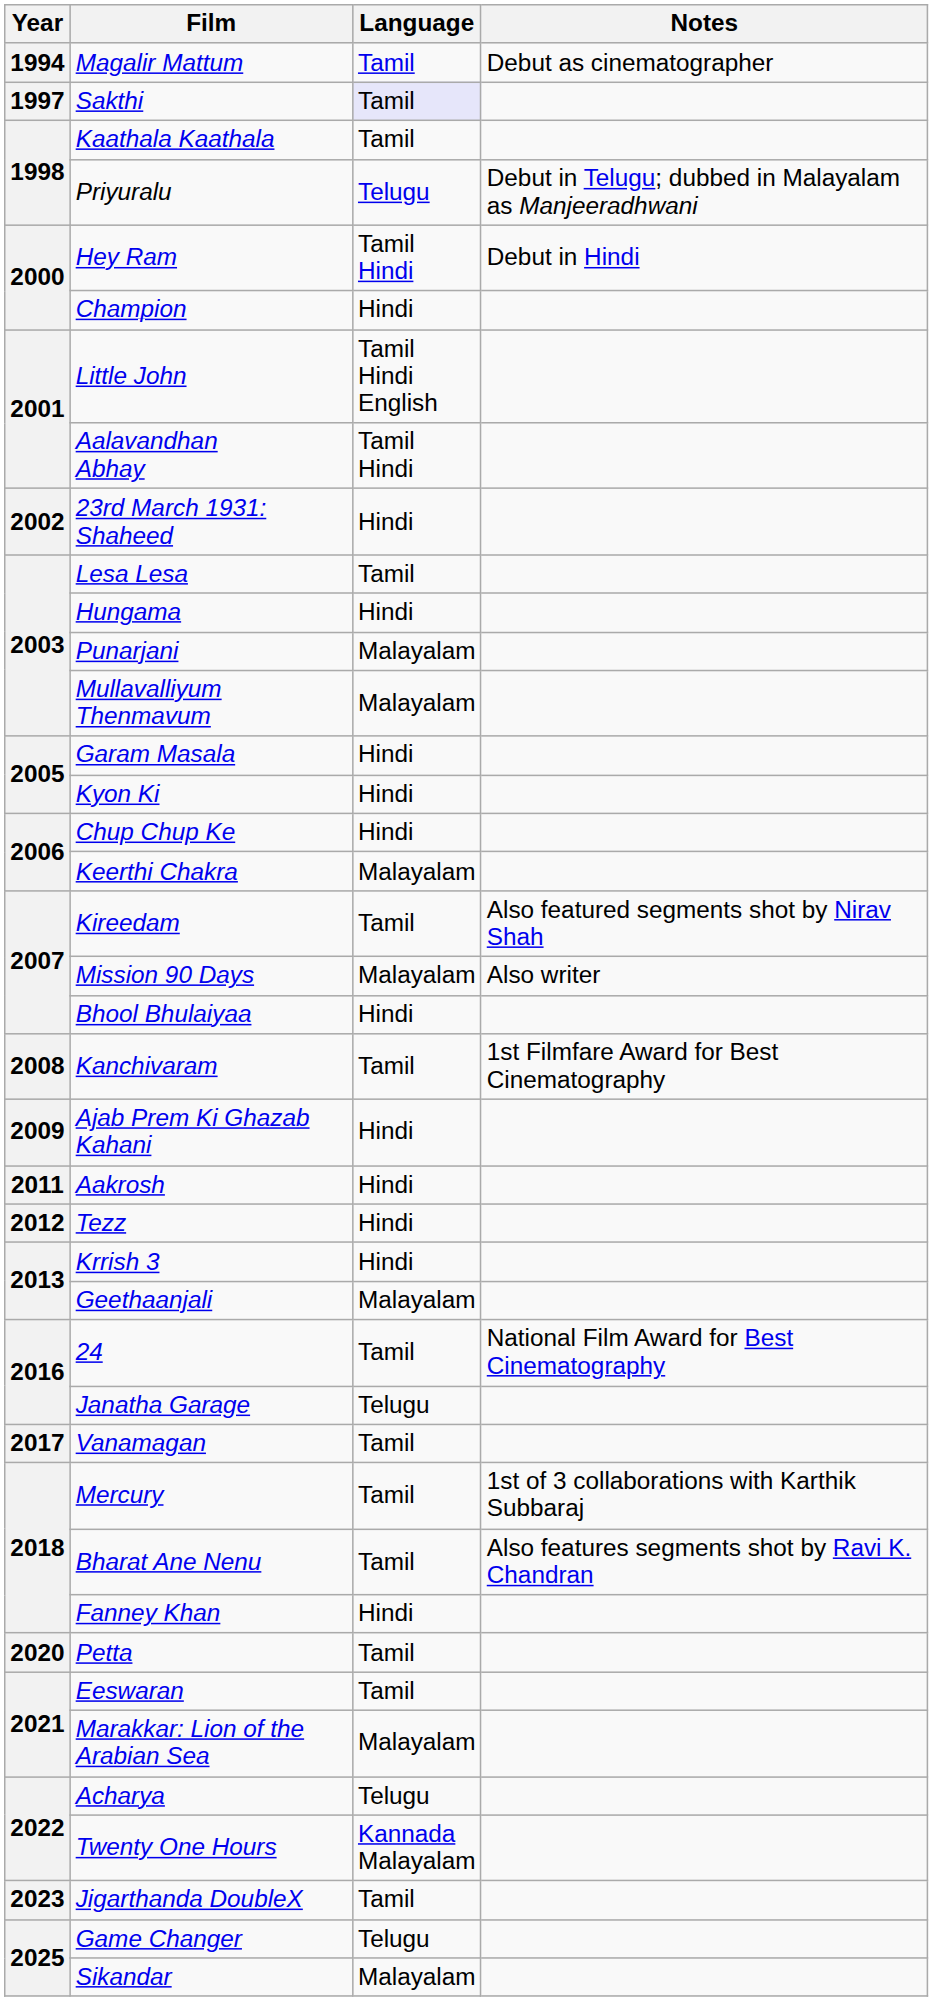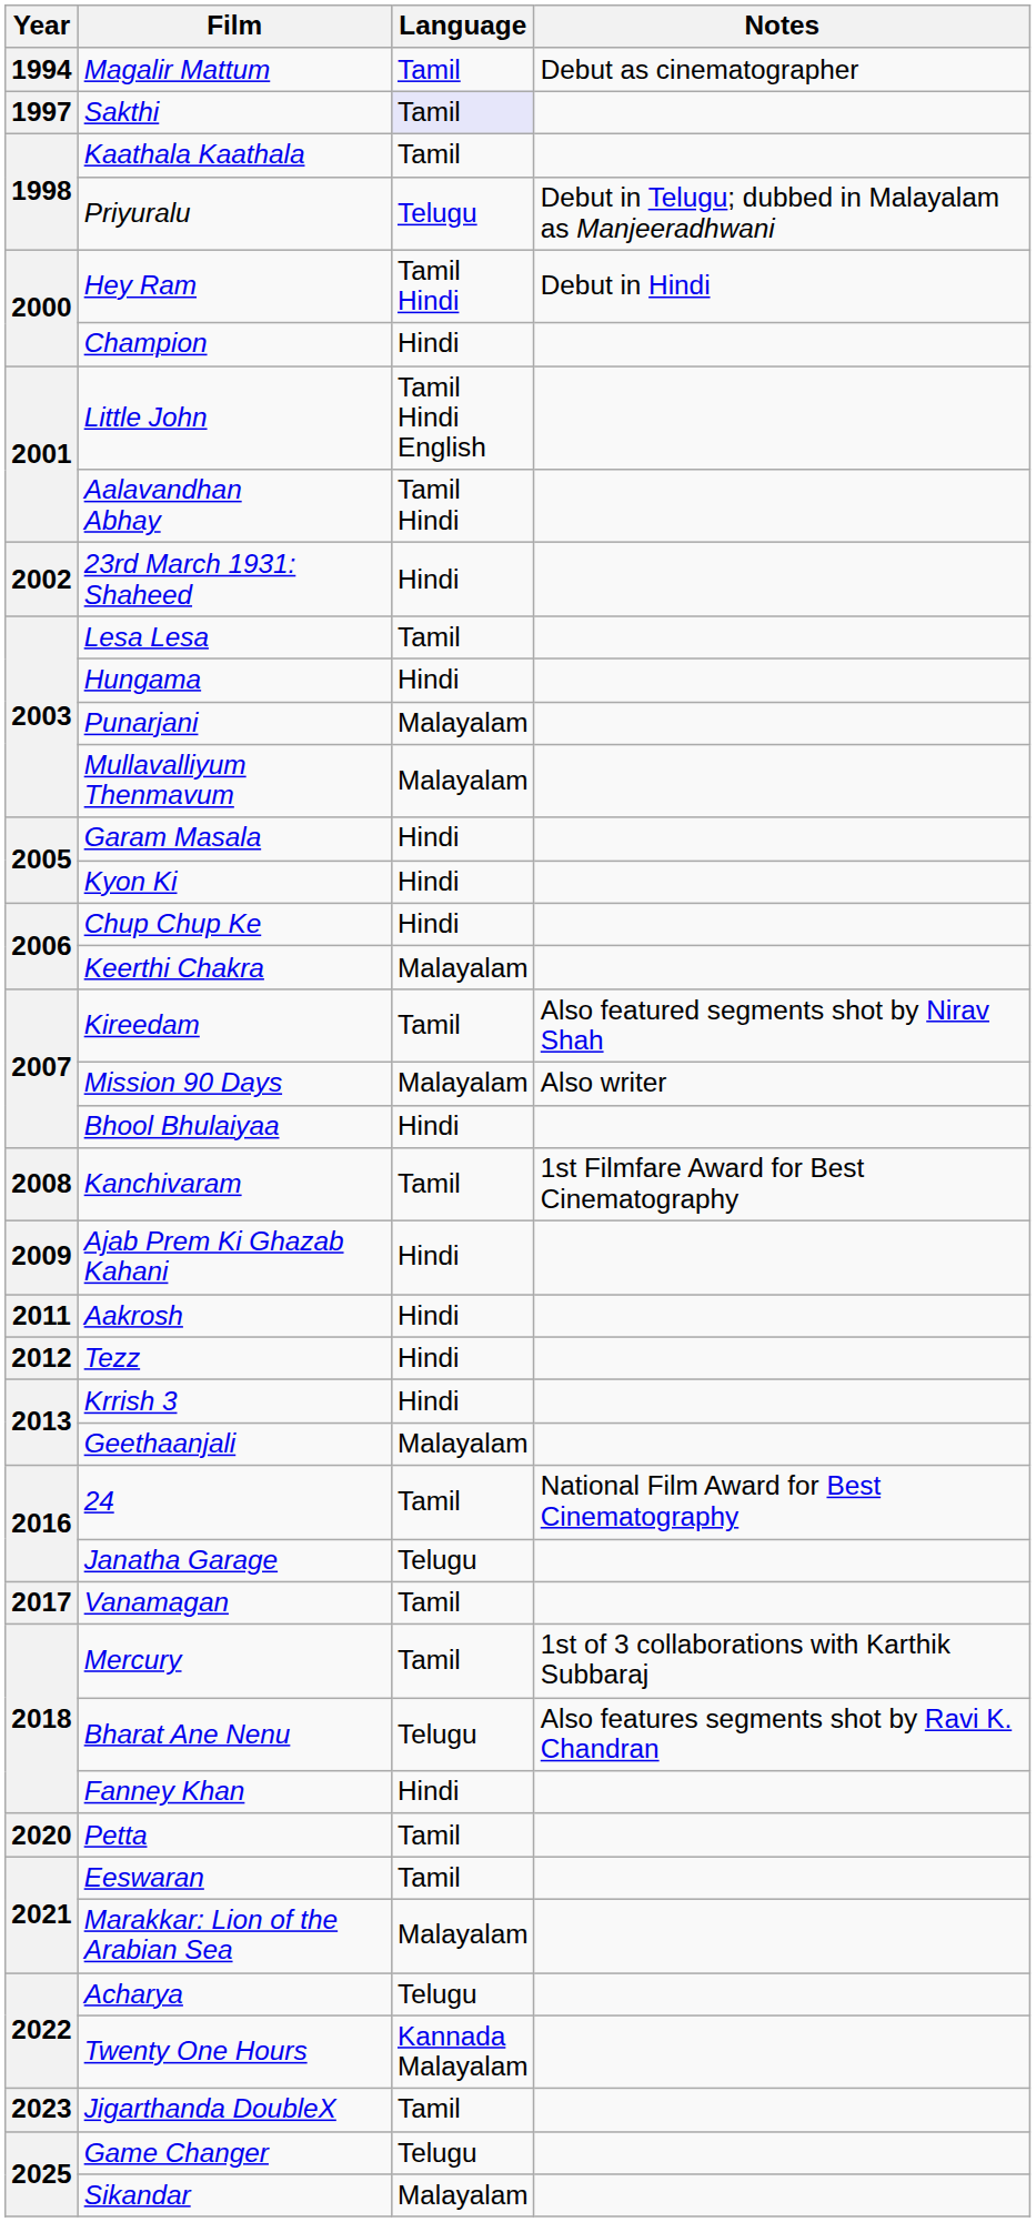 <table class="wikitable sortable">
 <tr>
 <th scope="col">Year</th>
 <th scope="col">Film</th>
 <th scope="col">Language</th>
 <th scope="col">Notes</th>
 </tr>
 <tr>
 <th scope="row">1994</th>
 <td><em><a href='#'>Magalir Mattum</a></em></td>
 <td><a href='#'>Tamil</a></td>
 <td>Debut as cinematographer</td>
 </tr>
 <tr>
 <th scope="row">1997</th>
 <td><em><a href='#'>Sakthi</a></em></td>
 <td style="background: lavender;">Tamil</td>
 <td></td>
 </tr>
 <tr>
 <th rowspan="2">1998</th>
 <td><em><a href='#'>Kaathala Kaathala</a></em></td>
 <td>Tamil</td>
 <td></td>
 </tr>
 <tr>
 <td><em>Priyuralu</em></td>
 <td><a href='#'>Telugu</a></td>
 <td>Debut in <a href='#'>Telugu</a>; dubbed in Malayalam as <em>Manjeeradhwani</em></td>
 </tr>
 <tr>
 <th rowspan="2">2000</th>
 <td><em><a href='#'>Hey Ram</a></em></td>
 <td>Tamil<br><a href='#'>Hindi</a></td>
 <td>Debut in <a href='#'>Hindi</a></td>
 </tr>
 <tr>
 <td><em><a href='#'>Champion</a></em></td>
 <td>Hindi</td>
 <td></td>
 </tr>
 <tr>
 <th rowspan="2">2001</th>
 <td><em><a href='#'>Little John</a></em></td>
 <td>Tamil<br>Hindi<br>English</td>
 <td></td>
 </tr>
 <tr>
 <td><em><a href='#'>Aalavandhan</a></em><br><em><a href='#'>Abhay</a></em></td>
 <td>Tamil<br>Hindi</td>
 <td></td>
 </tr>
 <tr>
 <th scope="row">2002</th>
 <td><em><a href='#'>23rd March 1931: Shaheed</a></em></td>
 <td>Hindi</td>
 <td></td>
 </tr>
 <tr>
 <th rowspan="4">2003</th>
 <td><em><a href='#'>Lesa Lesa</a></em></td>
 <td>Tamil</td>
 <td></td>
 </tr>
 <tr>
 <td><em><a href='#'>Hungama</a></em></td>
 <td>Hindi</td>
 <td></td>
 </tr>
 <tr>
 <td><em><a href='#'>Punarjani</a></em></td>
 <td>Malayalam</td>
 <td></td>
 </tr>
 <tr>
 <td><em><a href='#'>Mullavalliyum Thenmavum</a></em></td>
 <td>Malayalam</td>
 <td></td>
 </tr>
 <tr>
 <th rowspan="2">2005</th>
 <td><em><a href='#'>Garam Masala</a></em></td>
 <td>Hindi</td>
 <td></td>
 </tr>
 <tr>
 <td><em><a href='#'>Kyon Ki</a></em></td>
 <td>Hindi</td>
 <td></td>
 </tr>
 <tr>
 <th rowspan="2">2006</th>
 <td><em><a href='#'>Chup Chup Ke</a></em></td>
 <td>Hindi</td>
 <td></td>
 </tr>
 <tr>
 <td><em><a href='#'>Keerthi Chakra</a></em></td>
 <td>Malayalam</td>
 <td></td>
 </tr>
 <tr>
 <th rowspan="3">2007</th>
 <td><em><a href='#'>Kireedam</a></em></td>
 <td>Tamil</td>
 <td>Also featured segments shot by <a href='#'>Nirav Shah</a></td>
 </tr>
 <tr>
 <td><em><a href='#'>Mission 90 Days</a></em></td>
 <td>Malayalam</td>
 <td>Also writer</td>
 </tr>
 <tr>
 <td><em><a href='#'>Bhool Bhulaiyaa</a></em></td>
 <td>Hindi</td>
 <td></td>
 </tr>
 <tr>
 <th scope="row">2008</th>
 <td><em><a href='#'>Kanchivaram</a></em></td>
 <td>Tamil</td>
 <td>1st Filmfare Award for Best Cinematography</td>
 </tr>
 <tr>
 <th scope="row">2009</th>
 <td><em><a href='#'>Ajab Prem Ki Ghazab Kahani</a></em></td>
 <td>Hindi</td>
 <td></td>
 </tr>
 <tr>
 <th scope="row">2011</th>
 <td><em><a href='#'>Aakrosh</a></em></td>
 <td>Hindi</td>
 <td></td>
 </tr>
 <tr>
 <th scope="row">2012</th>
 <td><em><a href='#'>Tezz</a></em></td>
 <td>Hindi</td>
 <td></td>
 </tr>
 <tr>
 <th rowspan="2">2013</th>
 <td><em><a href='#'>Krrish 3</a></em></td>
 <td>Hindi</td>
 <td></td>
 </tr>
 <tr>
 <td><em><a href='#'>Geethaanjali</a></em></td>
 <td>Malayalam</td>
 <td></td>
 </tr>
 <tr>
 <th rowspan="2">2016</th>
 <td><em><a href='#'>24</a></em></td>
 <td>Tamil</td>
 <td>National Film Award for <a href='#'>Best Cinematography</a></td>
 </tr>
 <tr>
 <td><em><a href='#'>Janatha Garage</a></em></td>
 <td>Telugu</td>
 <td></td>
 </tr>
 <tr>
 <th scope="row">2017</th>
 <td><em><a href='#'>Vanamagan</a></em></td>
 <td>Tamil</td>
 <td></td>
 </tr>
 <tr>
 <th rowspan="3">2018</th>
 <td><em><a href='#'>Mercury</a></em></td>
 <td>Tamil</td>
 <td>1st of 3 collaborations with Karthik Subbaraj</td>
 </tr>
 <tr>
 <td><em><a href='#'>Bharat Ane Nenu</a></em></td>
-<td>Tamil</td>
+<td>Telugu</td>
 <td>Also features segments shot by <a href='#'>Ravi K. Chandran</a></td>
 </tr>
 <tr>
 <td><em><a href='#'>Fanney Khan</a></em></td>
 <td>Hindi</td>
 <td></td>
 </tr>
 <tr>
 <th scope="row">2020</th>
 <td><em><a href='#'>Petta</a></em></td>
 <td>Tamil</td>
 <td></td>
 </tr>
 <tr>
 <th rowspan="2">2021</th>
 <td><em><a href='#'>Eeswaran</a></em></td>
 <td>Tamil</td>
 <td></td>
 </tr>
 <tr>
 <td><em><a href='#'>Marakkar: Lion of the Arabian Sea</a></em></td>
 <td>Malayalam</td>
 <td></td>
 </tr>
 <tr>
 <th rowspan="2">2022</th>
 <td><em><a href='#'>Acharya</a></em></td>
 <td>Telugu</td>
 <td></td>
 </tr>
 <tr>
 <td><em><a href='#'>Twenty One Hours</a></em></td>
 <td><a href='#'>Kannada</a><br>Malayalam</td>
 <td></td>
 </tr>
 <tr>
 <th scope="row">2023</th>
 <td><em><a href='#'>Jigarthanda DoubleX</a></em></td>
 <td>Tamil</td>
 <td></td>
 </tr>
 <tr>
 <th rowspan="2">2025</th>
 <td><em><a href='#'>Game Changer</a></em></td>
 <td>Telugu</td>
 <td></td>
 </tr>
 <tr>
 <td><em><a href='#'>Sikandar</a></em></td>
 <td>Malayalam</td>
 <td></td>
 </tr>
 </table>
